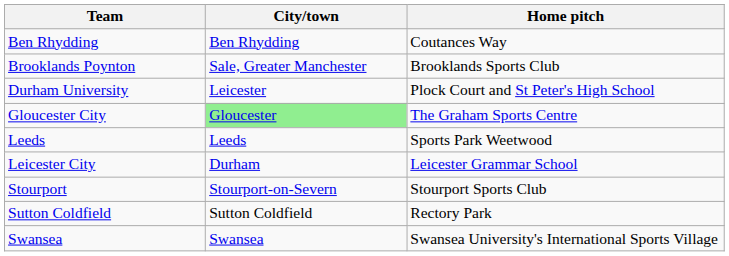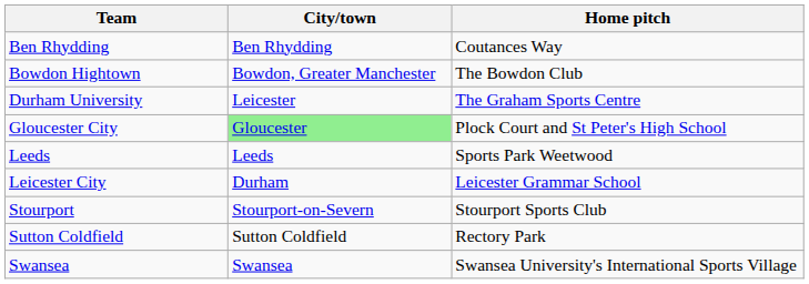 <table class="wikitable sortable">
 <tr>
 <th width=200>Team</th>
 <th width=200>City/town</th>
 <th width=320>Home pitch</th>
 </tr>
 <tr>
 <td><a href='#'>Ben Rhydding</a></td>
 <td><a href='#'>Ben Rhydding</a></td>
 <td>Coutances Way</td>
 </tr>
 <tr>
-<td><a href='#'>Brooklands Poynton</a></td>
-<td><a href='#'>Sale, Greater Manchester</a></td>
-<td>Brooklands Sports Club</td>
+<td><a href='#'>Bowdon Hightown</a></td>
+<td><a href='#'>Bowdon, Greater Manchester</a></td>
+<td>The Bowdon Club</td>
 </tr>
 <tr>
 <td><a href='#'>Durham University</a></td>
 <td><a href='#'>Leicester</a></td>
-<td>Plock Court and <a href='#'>St Peter's High School</a></td>
+<td><a href='#'>The Graham Sports Centre</a></td>
 </tr>
 <tr>
 <td><a href='#'>Gloucester City</a></td>
 <td style="background: lightgreen;"><a href='#'>Gloucester</a></td>
-<td><a href='#'>The Graham Sports Centre</a></td>
+<td>Plock Court and <a href='#'>St Peter's High School</a></td>
 </tr>
 <tr>
 <td><a href='#'>Leeds</a></td>
 <td><a href='#'>Leeds</a></td>
 <td>Sports Park Weetwood</td>
 </tr>
 <tr>
 <td><a href='#'>Leicester City</a></td>
 <td><a href='#'>Durham</a></td>
 <td><a href='#'>Leicester Grammar School</a></td>
 </tr>
 <tr>
 <td><a href='#'>Stourport</a></td>
 <td><a href='#'>Stourport-on-Severn</a></td>
 <td>Stourport Sports Club</td>
 </tr>
 <tr>
 <td><a href='#'>Sutton Coldfield</a></td>
 <td>Sutton Coldfield</td>
 <td>Rectory Park</td>
 </tr>
 <tr>
 <td><a href='#'>Swansea</a></td>
 <td><a href='#'>Swansea</a></td>
 <td>Swansea University's International Sports Village</td>
 </tr>
 </table>
